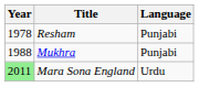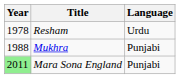 <table class="wikitable sortable plainrowheaders">
 <tr style="text-align:center;">
 <th scope="col">Year</th>
 <th scope="col">Title</th>
 <th scope="col">Language</th>
 </tr>
 <tr>
 <td>1978</td>
 <td><em>Resham</em></td>
-<td>Punjabi</td>
+<td>Urdu</td>
 </tr>
 <tr>
 <td>1988</td>
 <td><em><a href='#'>Mukhra</a></em></td>
 <td>Punjabi</td>
 </tr>
 <tr>
 <td style="background: lightgreen;">2011</td>
 <td><em>Mara Sona England</em></td>
-<td>Urdu</td>
+<td>Punjabi</td>
 </tr>
 </table>
